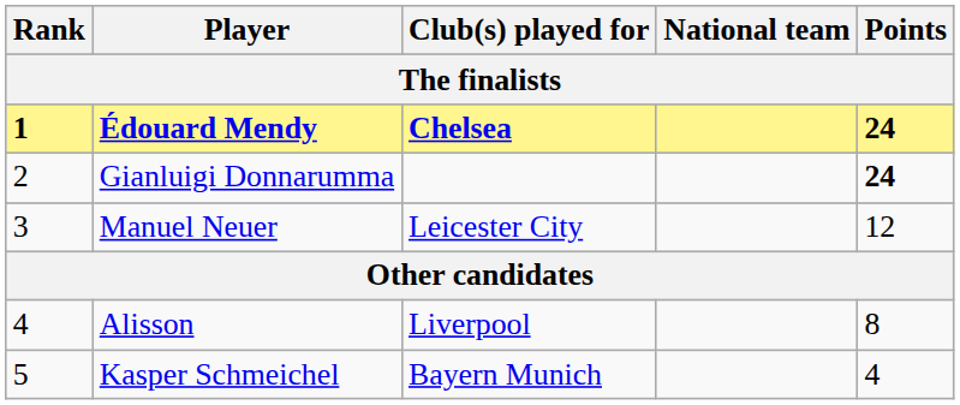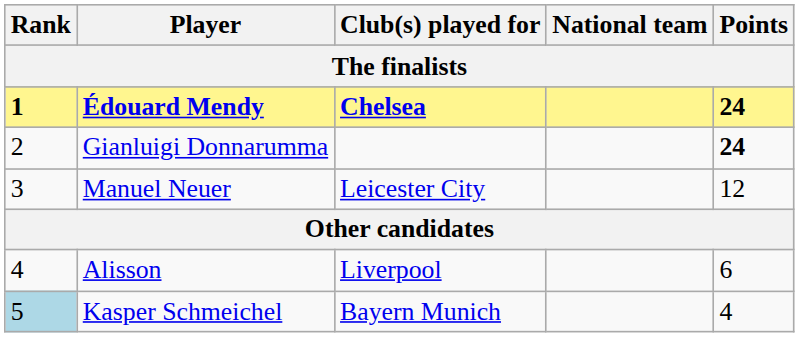 <table class="wikitable">
 <tr>
 <th>Rank</th>
 <th>Player</th>
 <th>Club(s) played for</th>
 <th>National team</th>
 <th>Points</th>
 </tr>
 <tr>
 <th colspan="5">The finalists</th>
 </tr>
 <tr style="background-color: #FFF68F; font-weight: bold;">
 <td>1</td>
 <td><a href='#'>Édouard Mendy</a></td>
 <td> <a href='#'>Chelsea</a></td>
 <td></td>
 <td>24</td>
 </tr>
 <tr>
 <td>2</td>
 <td><a href='#'>Gianluigi Donnarumma</a></td>
 <td></td>
 <td></td>
 <td><strong>24</strong></td>
 </tr>
 <tr>
 <td>3</td>
 <td><a href='#'>Manuel Neuer</a></td>
 <td> <a href='#'>Leicester City</a></td>
 <td></td>
 <td>12</td>
 </tr>
 <tr>
 <th colspan="5">Other candidates</th>
 </tr>
 <tr>
 <td>4</td>
 <td><a href='#'>Alisson</a></td>
 <td> <a href='#'>Liverpool</a></td>
 <td></td>
-<td>8</td>
+<td>6</td>
 </tr>
 <tr>
-<td>5</td>
+<td style="background: lightblue;">5</td>
 <td><a href='#'>Kasper Schmeichel</a></td>
 <td> <a href='#'>Bayern Munich</a></td>
 <td></td>
 <td>4</td>
 </tr>
 </table>
